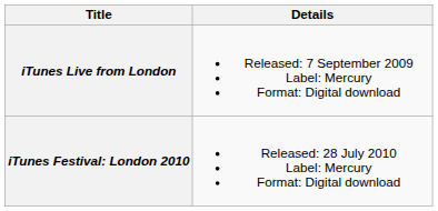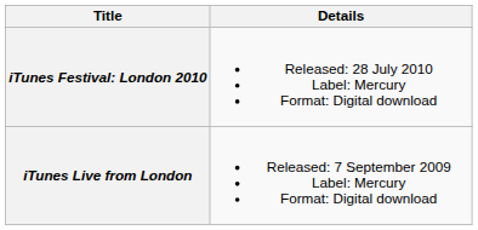 <table class="wikitable plainrowheaders" style="text-align:center">
 <tr>
 <th scope="col" style="width:14em;">Title</th>
 <th scope="col" style="width:18em;">Details</th>
 </tr>
 <tr>
+<th scope="row"><em>iTunes Festival: London 2010</em></th>
+<td><br><ul><li>Released: 28 July 2010</li><li>Label: Mercury</li><li>Format: Digital download</li></ul></td>
+</tr>
+<tr>
 <th scope="row"><em>iTunes Live from London</em></th>
 <td><br><ul><li>Released: 7 September 2009</li><li>Label: Mercury</li><li>Format: Digital download</li></ul></td>
 </tr>
-<tr>
-<th scope="row"><em>iTunes Festival: London 2010</em></th>
-<td><br><ul><li>Released: 28 July 2010</li><li>Label: Mercury</li><li>Format: Digital download</li></ul></td>
-</tr>
 </table>
